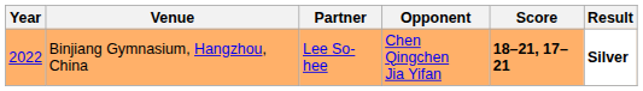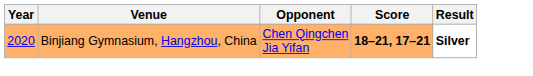 <table class="sortable wikitable" style="font-size: 90%;">
 <tr>
 <th>Year</th>
 <th>Venue</th>
-<th>Partner</th>
 <th>Opponent</th>
 <th>Score</th>
 <th>Result</th>
 </tr>
 <tr style="background:#FFB069">
-<td align="center"><a href='#'>2022</a></td>
+<td align="center"><a href='#'>2020</a></td>
 <td align="left">Binjiang Gymnasium, <a href='#'>Hangzhou</a>, China</td>
-<td align="left"> <a href='#'>Lee So-hee</a></td>
 <td align="left"> <a href='#'>Chen Qingchen</a> <br> <a href='#'>Jia Yifan</a></td>
 <td align="left"><strong>18–21, 17–21</strong></td>
 <td style="text-align:left; background:white"> <strong>Silver</strong></td>
 </tr>
 </table>
